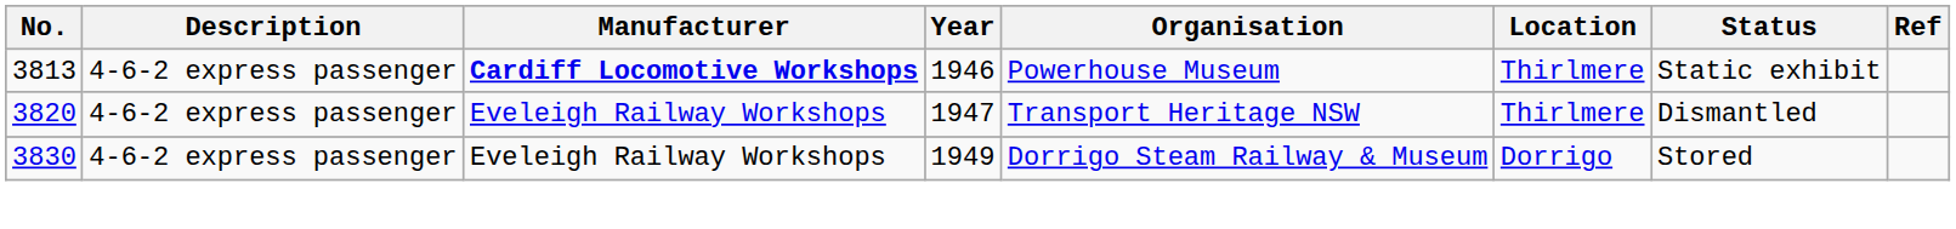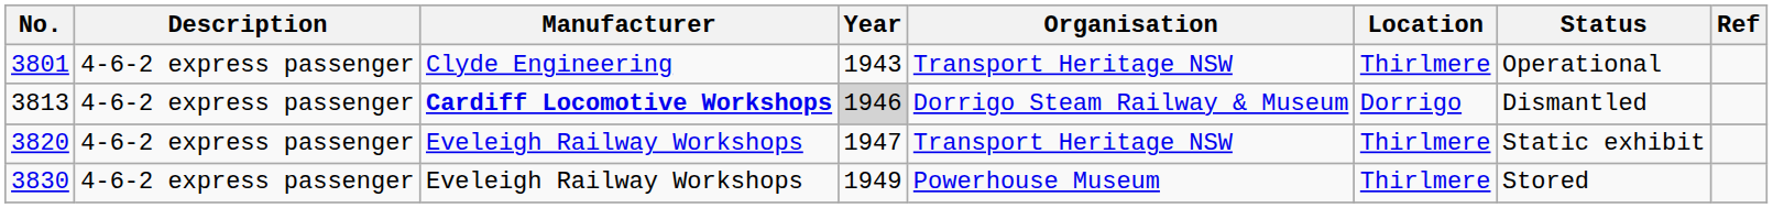 <table class="wikitable">
 <tr>
 <th>No.</th>
 <th>Description</th>
 <th>Manufacturer</th>
 <th>Year</th>
 <th>Organisation</th>
 <th>Location</th>
 <th>Status</th>
 <th>Ref</th>
 </tr>
 <tr>
+<td><a href='#'>3801</a></td>
+<td>4-6-2 express passenger</td>
+<td><a href='#'>Clyde Engineering</a></td>
+<td>1943</td>
+<td><a href='#'>Transport Heritage NSW</a></td>
+<td><a href='#'>Thirlmere</a></td>
+<td>Operational</td>
+<td></td>
+</tr>
+<tr>
 <td>3813</td>
 <td>4-6-2 express passenger</td>
 <td><strong><a href='#'>Cardiff Locomotive Workshops</a></strong></td>
-<td>1946</td>
-<td><a href='#'>Powerhouse Museum</a></td>
-<td><a href='#'>Thirlmere</a></td>
-<td>Static exhibit</td>
+<td style="background: lightgrey;">1946</td>
+<td><a href='#'>Dorrigo Steam Railway & Museum</a></td>
+<td><a href='#'>Dorrigo</a></td>
+<td>Dismantled</td>
 </tr>
 <tr>
 <td><a href='#'>3820</a></td>
 <td>4-6-2 express passenger</td>
 <td><a href='#'>Eveleigh Railway Workshops</a></td>
 <td>1947</td>
 <td><a href='#'>Transport Heritage NSW</a></td>
 <td><a href='#'>Thirlmere</a></td>
-<td>Dismantled</td>
+<td>Static exhibit</td>
 <td></td>
 </tr>
 <tr>
 <td><a href='#'>3830</a></td>
 <td>4-6-2 express passenger</td>
 <td>Eveleigh Railway Workshops</td>
 <td>1949</td>
-<td><a href='#'>Dorrigo Steam Railway & Museum</a></td>
-<td><a href='#'>Dorrigo</a></td>
+<td><a href='#'>Powerhouse Museum</a></td>
+<td><a href='#'>Thirlmere</a></td>
 <td>Stored</td>
 <td></td>
 </tr>
 </table>
